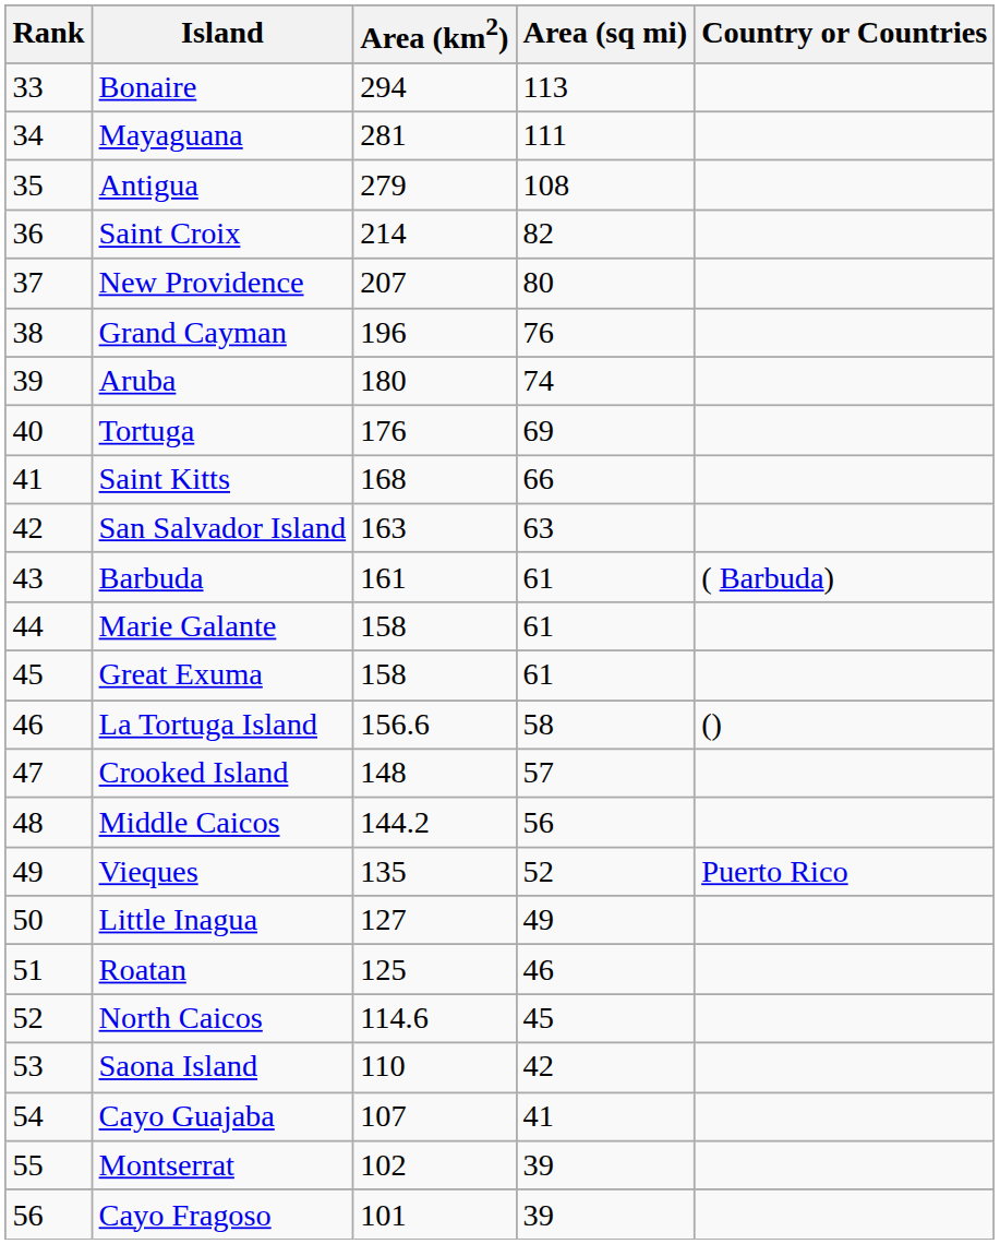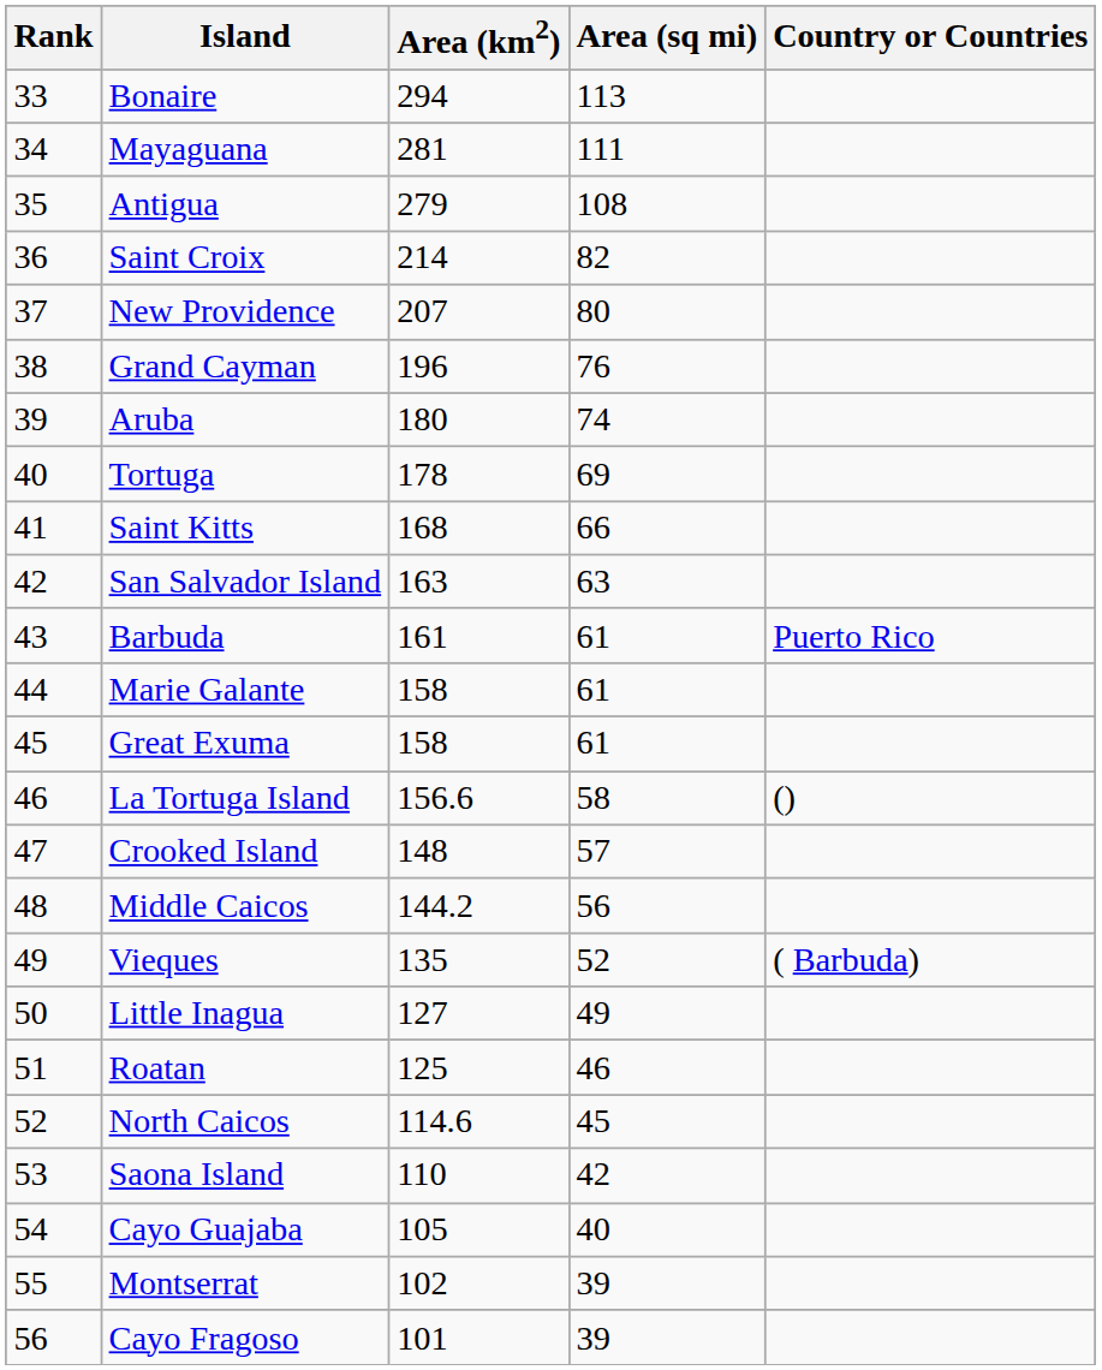 <table class="wikitable sortable">
 <tr>
 <th>Rank</th>
 <th>Island</th>
 <th>Area (km<sup>2</sup>)</th>
 <th>Area (sq mi)</th>
 <th>Country or Countries</th>
 </tr>
 <tr>
 <td>33</td>
 <td><a href='#'>Bonaire</a></td>
 <td>294</td>
 <td>113</td>
 <td></td>
 </tr>
 <tr>
 <td>34</td>
 <td><a href='#'>Mayaguana</a></td>
 <td>281</td>
 <td>111</td>
 <td></td>
 </tr>
 <tr>
 <td>35</td>
 <td><a href='#'>Antigua</a></td>
 <td>279</td>
 <td>108</td>
 <td></td>
 </tr>
 <tr>
 <td>36</td>
 <td><a href='#'>Saint Croix</a></td>
 <td>214</td>
 <td>82</td>
 <td></td>
 </tr>
 <tr>
 <td>37</td>
 <td><a href='#'>New Providence</a></td>
 <td>207</td>
 <td>80</td>
 <td></td>
 </tr>
 <tr>
 <td>38</td>
 <td><a href='#'>Grand Cayman</a></td>
 <td>196</td>
 <td>76</td>
 <td></td>
 </tr>
 <tr>
 <td>39</td>
 <td><a href='#'>Aruba</a></td>
 <td>180</td>
 <td>74</td>
 <td></td>
 </tr>
 <tr>
 <td>40</td>
 <td><a href='#'>Tortuga</a></td>
-<td>176</td>
+<td>178</td>
 <td>69</td>
 <td></td>
 </tr>
 <tr>
 <td>41</td>
 <td><a href='#'>Saint Kitts</a></td>
 <td>168</td>
 <td>66</td>
 <td></td>
 </tr>
 <tr>
 <td>42</td>
 <td><a href='#'>San Salvador Island</a></td>
 <td>163</td>
 <td>63</td>
 <td></td>
 </tr>
 <tr>
 <td>43</td>
 <td><a href='#'>Barbuda</a></td>
 <td>161</td>
 <td>61</td>
-<td> ( <a href='#'>Barbuda</a>)</td>
+<td> <a href='#'>Puerto Rico</a></td>
 </tr>
 <tr>
 <td>44</td>
 <td><a href='#'>Marie Galante</a></td>
 <td>158</td>
 <td>61</td>
 <td></td>
 </tr>
 <tr>
 <td>45</td>
 <td><a href='#'>Great Exuma</a></td>
 <td>158</td>
 <td>61</td>
 <td></td>
 </tr>
 <tr>
 <td>46</td>
 <td><a href='#'>La Tortuga Island</a></td>
 <td>156.6</td>
 <td>58</td>
 <td> ()</td>
 </tr>
 <tr>
 <td>47</td>
 <td><a href='#'>Crooked Island</a></td>
 <td>148</td>
 <td>57</td>
 <td></td>
 </tr>
 <tr>
 <td>48</td>
 <td><a href='#'>Middle Caicos</a></td>
 <td>144.2</td>
 <td>56</td>
 <td></td>
 </tr>
 <tr>
 <td>49</td>
 <td><a href='#'>Vieques</a></td>
 <td>135</td>
 <td>52</td>
-<td> <a href='#'>Puerto Rico</a></td>
+<td> ( <a href='#'>Barbuda</a>)</td>
 </tr>
 <tr>
 <td>50</td>
 <td><a href='#'>Little Inagua</a></td>
 <td>127</td>
 <td>49</td>
 <td></td>
 </tr>
 <tr>
 <td>51</td>
 <td><a href='#'>Roatan</a></td>
 <td>125</td>
 <td>46</td>
 <td></td>
 </tr>
 <tr>
 <td>52</td>
 <td><a href='#'>North Caicos</a></td>
 <td>114.6</td>
 <td>45</td>
 <td></td>
 </tr>
 <tr>
 <td>53</td>
 <td><a href='#'>Saona Island</a></td>
 <td>110</td>
 <td>42</td>
 <td></td>
 </tr>
 <tr>
 <td>54</td>
 <td><a href='#'>Cayo Guajaba</a></td>
-<td>107</td>
-<td>41</td>
+<td>105</td>
+<td>40</td>
 <td></td>
 </tr>
 <tr>
 <td>55</td>
 <td><a href='#'>Montserrat</a></td>
 <td>102</td>
 <td>39</td>
 <td></td>
 </tr>
 <tr>
 <td>56</td>
 <td><a href='#'>Cayo Fragoso</a></td>
 <td>101</td>
 <td>39</td>
 <td></td>
 </tr>
 </table>
